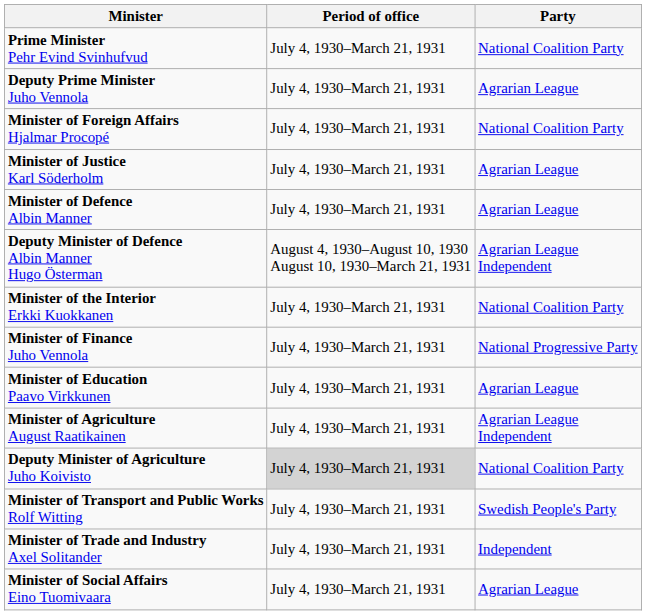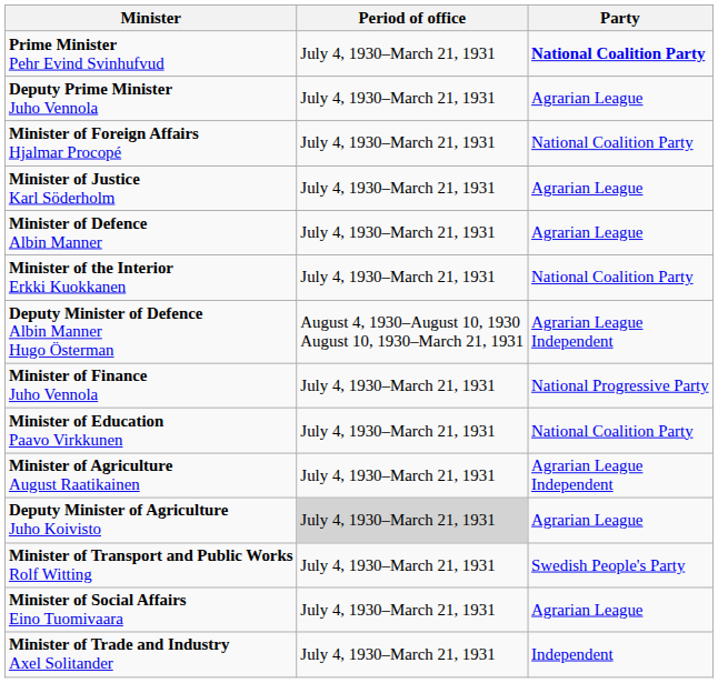 <table class="wikitable">
 <tr>
 <th>Minister</th>
 <th>Period of office</th>
 <th>Party</th>
 </tr>
 <tr>
 <td><strong>Prime Minister</strong><br><a href='#'>Pehr Evind Svinhufvud</a></td>
 <td>July 4, 1930–March 21, 1931</td>
-<td><a href='#'>National Coalition Party</a></td>
+<td><strong><a href='#'>National Coalition Party</a></strong></td>
 </tr>
 <tr>
 <td><strong>Deputy Prime Minister</strong><br><a href='#'>Juho Vennola</a></td>
 <td>July 4, 1930–March 21, 1931</td>
 <td><a href='#'>Agrarian League</a></td>
 </tr>
 <tr>
 <td><strong>Minister of  Foreign Affairs </strong><br><a href='#'>Hjalmar Procopé</a></td>
 <td>July 4, 1930–March 21, 1931</td>
 <td><a href='#'>National Coalition Party</a></td>
 </tr>
 <tr>
 <td><strong>Minister of Justice</strong><br><a href='#'>Karl Söderholm</a></td>
 <td>July 4, 1930–March 21, 1931</td>
 <td><a href='#'>Agrarian League</a></td>
 </tr>
 <tr>
 <td><strong>Minister of Defence</strong><br><a href='#'>Albin Manner</a></td>
 <td>July 4, 1930–March 21, 1931</td>
 <td><a href='#'>Agrarian League</a></td>
 </tr>
 <tr>
+<td><strong>Minister of the Interior</strong><br><a href='#'>Erkki Kuokkanen</a></td>
+<td>July 4, 1930–March 21, 1931</td>
+<td><a href='#'>National Coalition Party</a></td>
+</tr>
+<tr>
 <td><strong>Deputy Minister of Defence</strong><br><a href='#'>Albin Manner</a><br><a href='#'>Hugo Österman</a></td>
 <td>August 4, 1930–August 10, 1930<br>August 10, 1930–March 21, 1931</td>
 <td><a href='#'>Agrarian League</a><br> <a href='#'>Independent</a></td>
-</tr>
-<tr>
-<td><strong>Minister of the Interior</strong><br><a href='#'>Erkki Kuokkanen</a></td>
-<td>July 4, 1930–March 21, 1931</td>
-<td><a href='#'>National Coalition Party</a></td>
 </tr>
 <tr>
 <td><strong>Minister of Finance</strong><br><a href='#'>Juho Vennola</a></td>
 <td>July 4, 1930–March 21, 1931</td>
 <td><a href='#'>National Progressive Party</a></td>
 </tr>
 <tr>
 <td><strong>Minister of Education</strong><br><a href='#'>Paavo Virkkunen</a></td>
 <td>July 4, 1930–March 21, 1931</td>
-<td><a href='#'>Agrarian League</a></td>
+<td><a href='#'>National Coalition Party</a></td>
 </tr>
 <tr>
 <td><strong>Minister of Agriculture</strong><br><a href='#'>August Raatikainen</a></td>
 <td>July 4, 1930–March 21, 1931</td>
 <td><a href='#'>Agrarian League</a><br> <a href='#'>Independent</a></td>
 </tr>
 <tr>
 <td><strong>Deputy Minister of Agriculture</strong><br><a href='#'>Juho Koivisto</a></td>
 <td style="background: lightgrey;">July 4, 1930–March 21, 1931</td>
-<td><a href='#'>National Coalition Party</a></td>
+<td><a href='#'>Agrarian League</a></td>
 </tr>
 <tr>
 <td><strong>Minister of Transport and Public Works</strong><br><a href='#'>Rolf Witting</a></td>
 <td>July 4, 1930–March 21, 1931</td>
 <td><a href='#'>Swedish People's Party</a></td>
 </tr>
 <tr>
+<td><strong>Minister of Social Affairs</strong><br><a href='#'>Eino Tuomivaara</a></td>
+<td>July 4, 1930–March 21, 1931</td>
+<td><a href='#'>Agrarian League</a></td>
+</tr>
+<tr>
 <td><strong>Minister of Trade and Industry</strong><br><a href='#'>Axel Solitander</a></td>
 <td>July 4, 1930–March 21, 1931</td>
 <td><a href='#'>Independent</a></td>
 </tr>
-<tr>
-<td><strong>Minister of Social Affairs</strong><br><a href='#'>Eino Tuomivaara</a></td>
-<td>July 4, 1930–March 21, 1931</td>
-<td><a href='#'>Agrarian League</a></td>
-</tr>
 </table>
